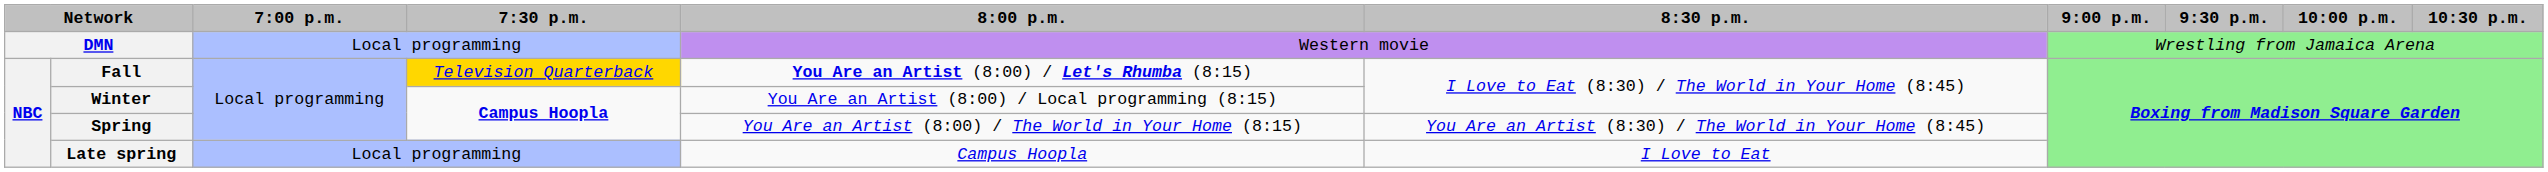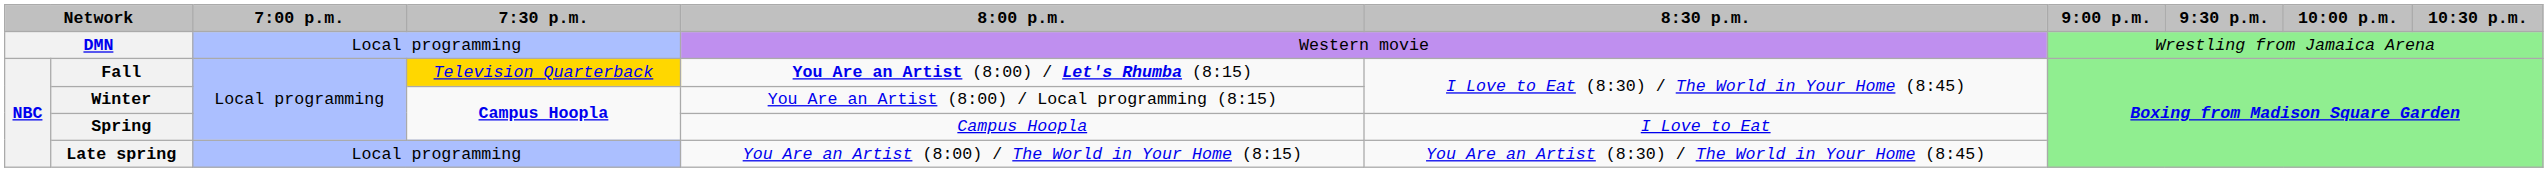 <table class="wikitable" style="width:100%;margin-right:0;text-align:center">
 <tr>
 <th colspan="2" style="background-color:#C0C0C0">Network</th>
 <th style="background-color:#C0C0C0;text-align:center">7:00 p.m.</th>
 <th style="background-color:#C0C0C0;text-align:center">7:30 p.m.</th>
 <th style="background-color:#C0C0C0;text-align:center">8:00 p.m.</th>
 <th style="background-color:#C0C0C0;text-align:center">8:30 p.m.</th>
 <th style="background-color:#C0C0C0;text-align:center">9:00 p.m.</th>
 <th style="background-color:#C0C0C0;text-align:center">9:30 p.m.</th>
 <th style="background-color:#C0C0C0;text-align:center">10:00 p.m.</th>
 <th style="background-color:#C0C0C0;text-align:center">10:30 p.m.</th>
 </tr>
 <tr>
 <th colspan="2"><a href='#'>DMN</a></th>
 <td colspan="2" style="background:#abbfff;">Local programming</td>
 <td colspan="2" style="background:#bf8fef;">Western movie</td>
 <td colspan="4" style="background:lightgreen;"><em>Wrestling from Jamaica Arena</em></td>
 </tr>
 <tr>
 <th rowspan="4"><a href='#'>NBC</a></th>
 <th>Fall</th>
 <td style="background:#abbfff;" rowspan="3">Local programming</td>
 <td style="background: gold;"><em><a href='#'>Television Quarterback</a></em> </td>
 <td><strong><a href='#'>You Are an Artist</a></strong> (8:00) / <strong><em><a href='#'>Let's Rhumba</a></em></strong> (8:15)</td>
 <td rowspan="2"><em><a href='#'>I Love to Eat</a></em> (8:30) / <em><a href='#'>The World in Your Home</a></em> (8:45)</td>
 <td colspan="4" bgcolor="lightgreen" rowspan=4><strong><em><a href='#'>Boxing from Madison Square Garden</a></em></strong> </td>
 </tr>
 <tr>
 <th>Winter</th>
 <td rowspan="2"><strong><a href='#'>Campus Hoopla</a></strong> </td>
 <td><a href='#'>You Are an Artist</a> (8:00) / Local programming (8:15)</td>
 </tr>
 <tr>
 <th>Spring</th>
-<td><em><a href='#'>You Are an Artist</a></em> (8:00) / <em><a href='#'>The World in Your Home</a></em> (8:15)</td>
-<td><em><a href='#'>You Are an Artist</a></em> (8:30) / <em><a href='#'>The World in Your Home</a></em> (8:45)</td>
+<td><em><a href='#'>Campus Hoopla</a></em></td>
+<td rowspan="1"><em><a href='#'>I Love to Eat</a></em></td>
 </tr>
 <tr>
 <th>Late spring</th>
 <td colspan="2" style="background:#abbfff;">Local programming</td>
-<td><em><a href='#'>Campus Hoopla</a></em></td>
-<td rowspan="1"><em><a href='#'>I Love to Eat</a></em></td>
+<td><em><a href='#'>You Are an Artist</a></em> (8:00) / <em><a href='#'>The World in Your Home</a></em> (8:15)</td>
+<td><em><a href='#'>You Are an Artist</a></em> (8:30) / <em><a href='#'>The World in Your Home</a></em> (8:45)</td>
 </tr>
 </table>
